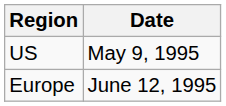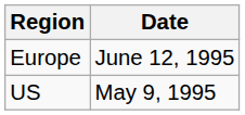 <table class="wikitable">
 <tr>
 <th>Region</th>
 <th>Date</th>
 </tr>
 <tr>
+<td>Europe</td>
+<td>June 12, 1995</td>
+</tr>
+<tr>
 <td>US</td>
 <td>May 9, 1995</td>
 </tr>
-<tr>
-<td>Europe</td>
-<td>June 12, 1995</td>
-</tr>
 </table>
